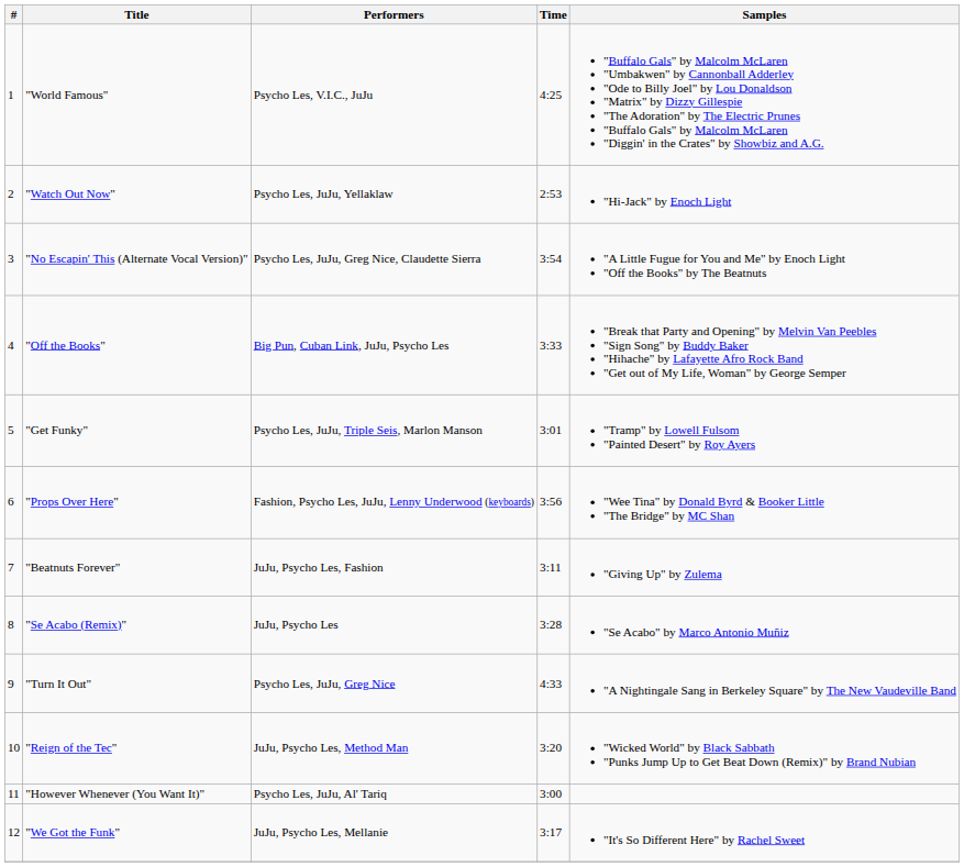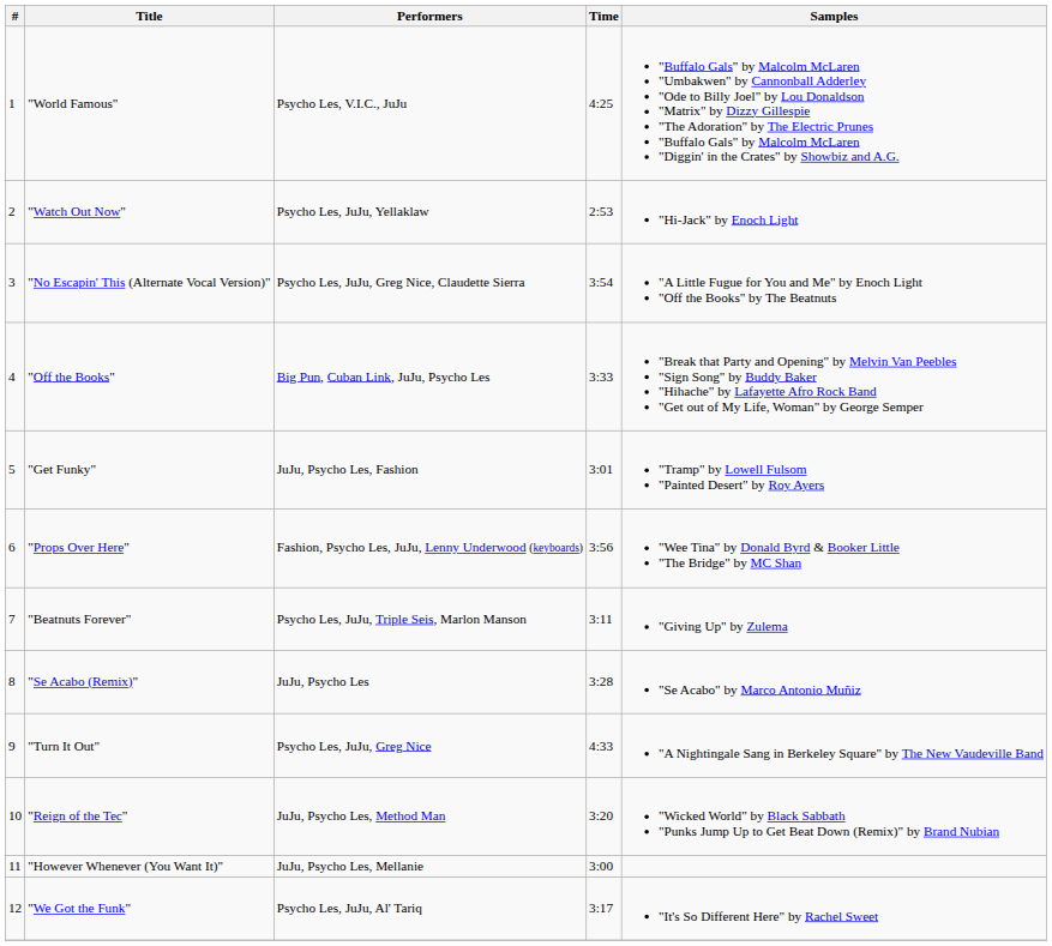 <table class="wikitable">
 <tr>
 <th align="center">#</th>
 <th align="center">Title</th>
 <th align="center">Performers</th>
 <th align="center">Time</th>
 <th align="center">Samples</th>
 </tr>
 <tr>
 <td>1</td>
 <td>"World Famous"</td>
 <td>Psycho Les, V.I.C., JuJu</td>
 <td>4:25</td>
 <td><br><ul><li>"<a href='#'>Buffalo Gals</a>" by <a href='#'>Malcolm McLaren</a></li><li>"Umbakwen" by <a href='#'>Cannonball Adderley</a></li><li>"Ode to Billy Joel" by <a href='#'>Lou Donaldson</a></li><li>"Matrix" by <a href='#'>Dizzy Gillespie</a></li><li>"The Adoration" by <a href='#'>The Electric Prunes</a></li><li>"Buffalo Gals" by <a href='#'>Malcolm McLaren</a></li><li>"Diggin' in the Crates" by <a href='#'>Showbiz and A.G.</a></li></ul></td>
 </tr>
 <tr>
 <td>2</td>
 <td>"<a href='#'>Watch Out Now</a>"</td>
 <td>Psycho Les, JuJu, Yellaklaw</td>
 <td>2:53</td>
 <td><br><ul><li>"Hi-Jack" by <a href='#'>Enoch Light</a></li></ul></td>
 </tr>
 <tr>
 <td>3</td>
 <td>"<a href='#'>No Escapin' This</a> (Alternate Vocal Version)"</td>
 <td>Psycho Les, JuJu, Greg Nice, Claudette Sierra</td>
 <td>3:54</td>
 <td><br><ul><li>"A Little Fugue for You and Me" by Enoch Light</li><li>"Off the Books" by The Beatnuts</li></ul></td>
 </tr>
 <tr>
 <td>4</td>
 <td>"<a href='#'>Off the Books</a>"</td>
 <td><a href='#'>Big Pun</a>, <a href='#'>Cuban Link</a>, JuJu, Psycho Les</td>
 <td>3:33</td>
 <td><br><ul><li>"Break that Party and Opening" by <a href='#'>Melvin Van Peebles</a></li><li>"Sign Song" by <a href='#'>Buddy Baker</a></li><li>"Hihache" by <a href='#'>Lafayette Afro Rock Band</a></li><li>"Get out of My Life, Woman" by George Semper</li></ul></td>
 </tr>
 <tr>
 <td>5</td>
 <td>"Get Funky"</td>
-<td>Psycho Les, JuJu, <a href='#'>Triple Seis</a>, Marlon Manson</td>
+<td>JuJu, Psycho Les, Fashion</td>
 <td>3:01</td>
 <td><br><ul><li>"Tramp" by <a href='#'>Lowell Fulsom</a></li><li>"Painted Desert" by <a href='#'>Roy Ayers</a></li></ul></td>
 </tr>
 <tr>
 <td>6</td>
 <td>"<a href='#'>Props Over Here</a>"</td>
 <td>Fashion, Psycho Les, JuJu, <a href='#'>Lenny Underwood</a> <small>(<a href='#'>keyboards</a>)</small></td>
 <td>3:56</td>
 <td><br><ul><li>"Wee Tina" by <a href='#'>Donald Byrd</a> & <a href='#'>Booker Little</a></li><li>"The Bridge" by <a href='#'>MC Shan</a></li></ul></td>
 </tr>
 <tr>
 <td>7</td>
 <td>"Beatnuts Forever"</td>
-<td>JuJu, Psycho Les, Fashion</td>
+<td>Psycho Les, JuJu, <a href='#'>Triple Seis</a>, Marlon Manson</td>
 <td>3:11</td>
 <td><br><ul><li>"Giving Up" by <a href='#'>Zulema</a></li></ul></td>
 </tr>
 <tr>
 <td>8</td>
 <td>"<a href='#'>Se Acabo (Remix)</a>"</td>
 <td>JuJu, Psycho Les</td>
 <td>3:28</td>
 <td><br><ul><li>"Se Acabo" by <a href='#'>Marco Antonio Muñiz</a></li></ul></td>
 </tr>
 <tr>
 <td>9</td>
 <td>"Turn It Out"</td>
 <td>Psycho Les, JuJu, <a href='#'>Greg Nice</a></td>
 <td>4:33</td>
 <td><br><ul><li>"A Nightingale Sang in Berkeley Square" by <a href='#'>The New Vaudeville Band</a></li></ul></td>
 </tr>
 <tr>
 <td>10</td>
 <td>"<a href='#'>Reign of the Tec</a>"</td>
 <td>JuJu, Psycho Les, <a href='#'>Method Man</a></td>
 <td>3:20</td>
 <td><br><ul><li>"Wicked World" by <a href='#'>Black Sabbath</a></li><li>"Punks Jump Up to Get Beat Down (Remix)" by <a href='#'>Brand Nubian</a></li></ul></td>
 </tr>
 <tr>
 <td>11</td>
 <td>"However Whenever (You Want It)"</td>
-<td>Psycho Les, JuJu, Al' Tariq</td>
+<td>JuJu, Psycho Les, Mellanie</td>
 <td>3:00</td>
 <td></td>
 </tr>
 <tr>
 <td>12</td>
 <td>"<a href='#'>We Got the Funk</a>"</td>
-<td>JuJu, Psycho Les, Mellanie</td>
+<td>Psycho Les, JuJu, Al' Tariq</td>
 <td>3:17</td>
 <td><br><ul><li>"It's So Different Here" by <a href='#'>Rachel Sweet</a></li></ul></td>
 </tr>
 <tr>
 </tr>
 </table>
